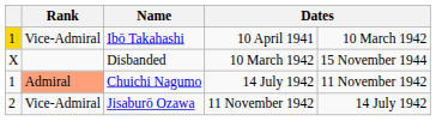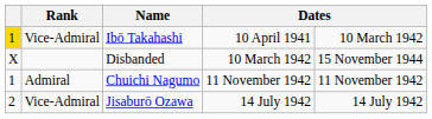 <table class=wikitable>
 <tr>
 <th></th>
 <th>Rank</th>
 <th>Name</th>
 <th colspan="2">Dates</th>
 </tr>
 <tr>
 <td style="background: gold;">1</td>
 <td>Vice-Admiral</td>
 <td><a href='#'>Ibō Takahashi</a></td>
 <td style="text-align:right;">10 April 1941</td>
 <td style="text-align:right;">10 March 1942</td>
 </tr>
 <tr>
 <td>X</td>
 <td></td>
 <td>Disbanded</td>
 <td style="text-align:right;">10 March 1942</td>
 <td style="text-align:right;">15 November 1944</td>
 </tr>
 <tr>
 <td>1</td>
-<td style="background: lightsalmon;">Admiral</td>
+<td>Admiral</td>
 <td><a href='#'>Chuichi Nagumo</a></td>
-<td style="text-align:right;">14 July 1942</td>
+<td style="text-align:right;">11 November 1942</td>
 <td style="text-align:right;">11 November 1942</td>
 </tr>
 <tr>
 <td>2</td>
 <td>Vice-Admiral</td>
 <td><a href='#'>Jisaburō Ozawa</a></td>
-<td style="text-align:right;">11 November 1942</td>
+<td style="text-align:right;">14 July 1942</td>
 <td style="text-align:right;">14 July 1942</td>
 </tr>
 </table>
